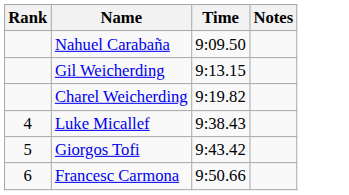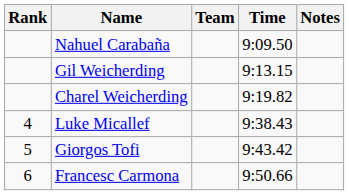 <table class="wikitable sortable" style="text-align:center">
 <tr>
 <th>Rank</th>
 <th>Name</th>
+<th>Team</th>
 <th>Time</th>
 <th>Notes</th>
 </tr>
 <tr>
 <td></td>
 <td align="left"><a href='#'>Nahuel Carabaña</a></td>
+<td align=left></td>
 <td>9:09.50</td>
 <td></td>
 </tr>
 <tr>
 <td></td>
 <td align="left"><a href='#'>Gil Weicherding</a></td>
+<td align=left></td>
 <td>9:13.15</td>
 <td></td>
 </tr>
 <tr>
 <td></td>
 <td align="left"><a href='#'>Charel Weicherding</a></td>
+<td align=left></td>
 <td>9:19.82</td>
 <td></td>
 </tr>
 <tr>
 <td>4</td>
 <td align="left"><a href='#'>Luke Micallef</a></td>
+<td align=left></td>
 <td>9:38.43</td>
 <td></td>
 </tr>
 <tr>
 <td>5</td>
 <td align="left"><a href='#'>Giorgos Tofi</a></td>
+<td align=left></td>
 <td>9:43.42</td>
 <td></td>
 </tr>
 <tr>
 <td>6</td>
 <td align="left"><a href='#'>Francesc Carmona</a></td>
+<td align=left></td>
 <td>9:50.66</td>
 <td></td>
 </tr>
 </table>
